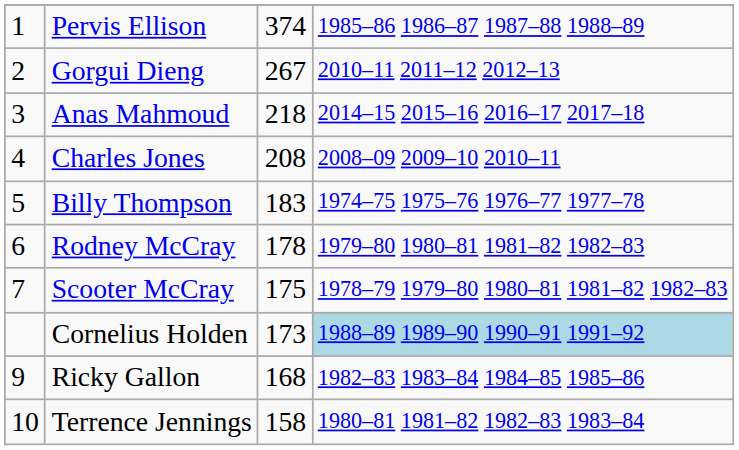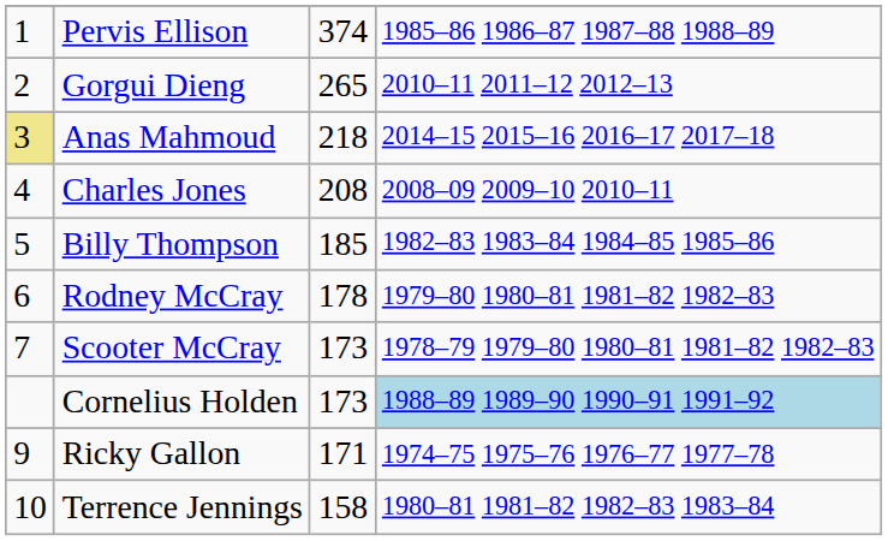 <table class="wikitable">
 <tr>
 </tr>
 <tr>
 <td>1</td>
 <td><a href='#'>Pervis Ellison</a></td>
 <td>374</td>
 <td style="font-size:80%;"><a href='#'>1985–86</a> <a href='#'>1986–87</a> <a href='#'>1987–88</a> <a href='#'>1988–89</a></td>
 </tr>
 <tr>
 <td>2</td>
 <td><a href='#'>Gorgui Dieng</a></td>
-<td>267</td>
+<td>265</td>
 <td style="font-size:80%;"><a href='#'>2010–11</a> <a href='#'>2011–12</a> <a href='#'>2012–13</a></td>
 </tr>
 <tr>
-<td>3</td>
+<td style="background: khaki;">3</td>
 <td><a href='#'>Anas Mahmoud</a></td>
 <td>218</td>
 <td style="font-size:80%;"><a href='#'>2014–15</a> <a href='#'>2015–16</a> <a href='#'>2016–17</a> <a href='#'>2017–18</a></td>
 </tr>
 <tr>
 <td>4</td>
 <td><a href='#'>Charles Jones</a></td>
 <td>208</td>
 <td style="font-size:80%;"><a href='#'>2008–09</a> <a href='#'>2009–10</a> <a href='#'>2010–11</a></td>
 </tr>
 <tr>
 <td>5</td>
 <td><a href='#'>Billy Thompson</a></td>
-<td>183</td>
-<td style="font-size:80%;"><a href='#'>1974–75</a> <a href='#'>1975–76</a> <a href='#'>1976–77</a> <a href='#'>1977–78</a></td>
+<td>185</td>
+<td style="font-size:80%;"><a href='#'>1982–83</a> <a href='#'>1983–84</a> <a href='#'>1984–85</a> <a href='#'>1985–86</a></td>
 </tr>
 <tr>
 <td>6</td>
 <td><a href='#'>Rodney McCray</a></td>
 <td>178</td>
 <td style="font-size:80%;"><a href='#'>1979–80</a> <a href='#'>1980–81</a> <a href='#'>1981–82</a> <a href='#'>1982–83</a></td>
 </tr>
 <tr>
 <td>7</td>
 <td><a href='#'>Scooter McCray</a></td>
-<td>175</td>
+<td>173</td>
 <td style="font-size:80%;"><a href='#'>1978–79</a> <a href='#'>1979–80</a> <a href='#'>1980–81</a> <a href='#'>1981–82</a> <a href='#'>1982–83</a></td>
 </tr>
 <tr>
 <td></td>
 <td>Cornelius Holden</td>
 <td>173</td>
 <td style="background: lightblue; font-size:80%;"><a href='#'>1988–89</a> <a href='#'>1989–90</a> <a href='#'>1990–91</a> <a href='#'>1991–92</a></td>
 </tr>
 <tr>
 <td>9</td>
 <td>Ricky Gallon</td>
-<td>168</td>
-<td style="font-size:80%;"><a href='#'>1982–83</a> <a href='#'>1983–84</a> <a href='#'>1984–85</a> <a href='#'>1985–86</a></td>
+<td>171</td>
+<td style="font-size:80%;"><a href='#'>1974–75</a> <a href='#'>1975–76</a> <a href='#'>1976–77</a> <a href='#'>1977–78</a></td>
 </tr>
 <tr>
 <td>10</td>
 <td>Terrence Jennings</td>
 <td>158</td>
 <td style="font-size:80%;"><a href='#'>1980–81</a> <a href='#'>1981–82</a> <a href='#'>1982–83</a> <a href='#'>1983–84</a></td>
 </tr>
 </table>
